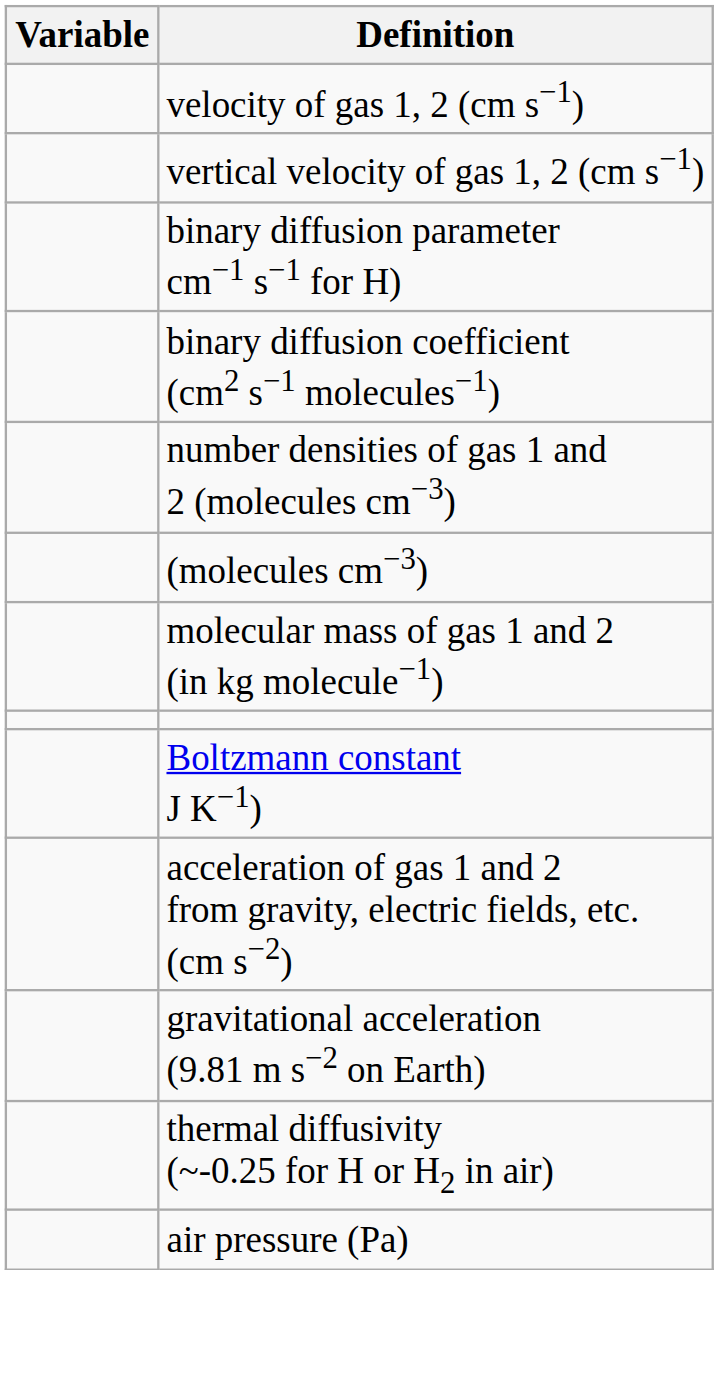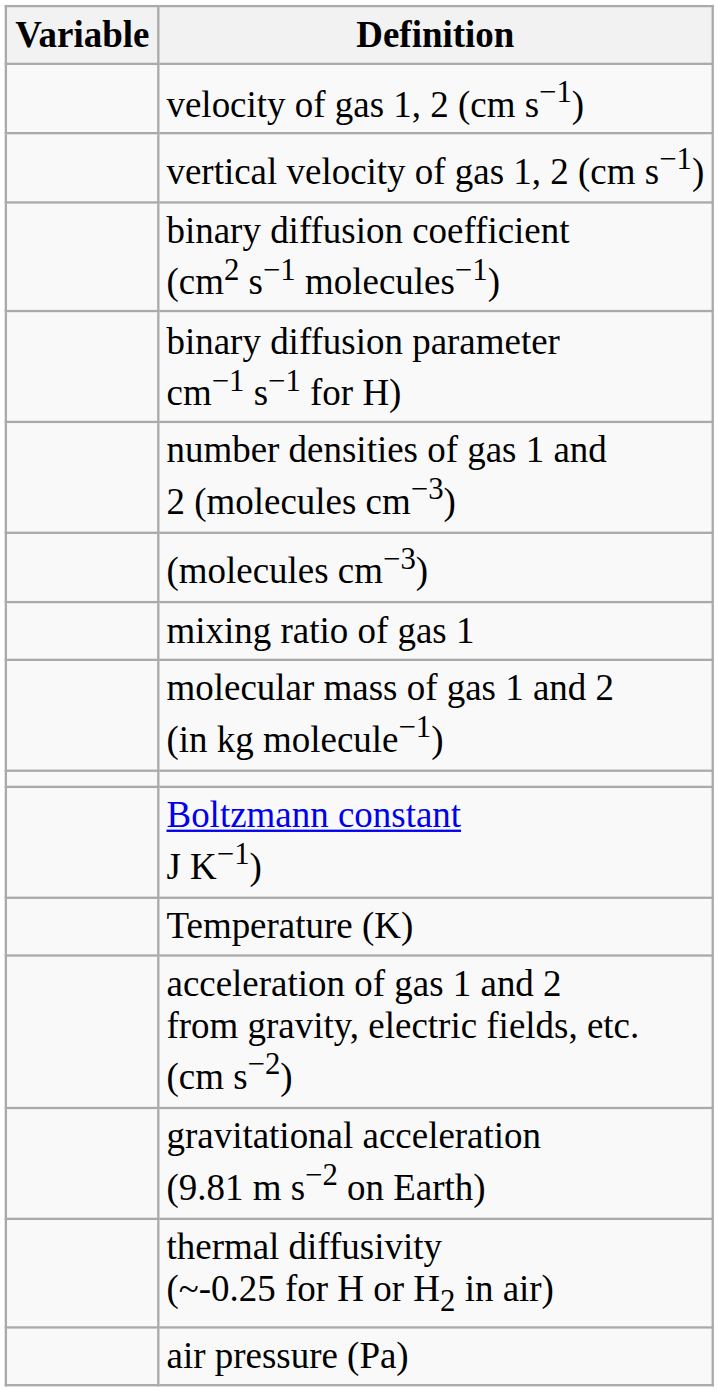 <table class="wikitable" style="float:right; margin-left: 10px;">
 <tr>
 <th>Variable</th>
 <th>Definition</th>
 </tr>
 <tr>
 <td></td>
 <td>velocity of gas 1, 2 (cm s<sup>−1</sup>)</td>
 </tr>
 <tr>
 <td></td>
 <td>vertical velocity of gas 1, 2 (cm s<sup>−1</sup>)</td>
 </tr>
 <tr>
 <td></td>
-<td>binary diffusion parameter<br> cm<sup>−1</sup> s<sup>−1</sup> for H)</td>
+<td>binary diffusion coefficient<br>(cm<sup>2</sup> s<sup>−1</sup> molecules<sup>−1</sup>)</td>
 </tr>
 <tr>
 <td></td>
-<td>binary diffusion coefficient<br>(cm<sup>2</sup> s<sup>−1</sup> molecules<sup>−1</sup>)</td>
+<td>binary diffusion parameter<br> cm<sup>−1</sup> s<sup>−1</sup> for H)</td>
 </tr>
 <tr>
 <td></td>
 <td>number densities of gas 1 and<br>2 (molecules cm<sup>−3</sup>)</td>
 </tr>
 <tr>
 <td></td>
 <td>(molecules cm<sup>−3</sup>)</td>
+</tr>
+<tr>
+<td></td>
+<td>mixing ratio of gas 1</td>
 </tr>
 <tr>
 <td></td>
 <td>molecular mass of gas 1 and 2<br>(in kg molecule<sup>−1</sup>)</td>
 </tr>
 <tr>
 <td></td>
 <td></td>
 </tr>
 <tr>
 <td></td>
 <td><a href='#'>Boltzmann constant</a><br>J K<sup>−1</sup>)</td>
+</tr>
+<tr>
+<td></td>
+<td>Temperature (K)</td>
 </tr>
 <tr>
 <td></td>
 <td>acceleration of gas 1 and 2<br>from gravity, electric fields, etc.<br>(cm s<sup>−2</sup>)</td>
 </tr>
 <tr>
 <td></td>
 <td>gravitational acceleration<br>(9.81 m s<sup>−2</sup> on Earth)</td>
 </tr>
 <tr>
 <td></td>
 <td>thermal diffusivity<br>(~-0.25 for H or H<sub>2</sub> in air)</td>
 </tr>
 <tr>
 <td></td>
 <td>air pressure (Pa)</td>
 </tr>
 </table>
